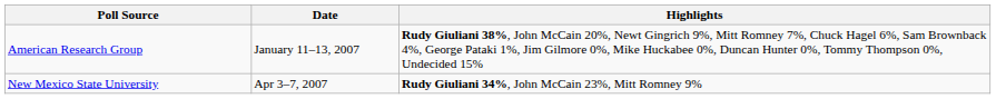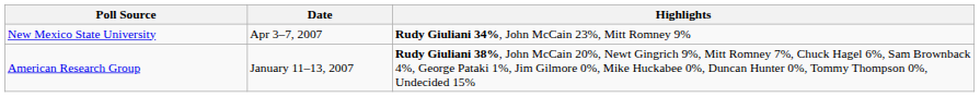 <table class="wikitable sortable">
 <tr>
 <th width="25%">Poll Source</th>
 <th width="15%">Date</th>
 <th width="60%">Highlights</th>
 </tr>
 <tr>
+<td><a href='#'>New Mexico State University</a></td>
+<td>Apr 3–7, 2007</td>
+<td><strong>Rudy Giuliani 34%</strong>, John McCain 23%, Mitt Romney 9%</td>
+</tr>
+<tr>
 <td><a href='#'>American Research Group</a></td>
 <td>January 11–13, 2007</td>
 <td><strong>Rudy Giuliani 38%</strong>, John McCain 20%, Newt Gingrich 9%, Mitt Romney 7%, Chuck Hagel 6%, Sam Brownback 4%, George Pataki 1%, Jim Gilmore 0%, Mike Huckabee 0%, Duncan Hunter 0%, Tommy Thompson 0%, Undecided 15%</td>
 </tr>
-<tr>
-<td><a href='#'>New Mexico State University</a></td>
-<td>Apr 3–7, 2007</td>
-<td><strong>Rudy Giuliani 34%</strong>, John McCain 23%, Mitt Romney 9%</td>
-</tr>
 </table>
